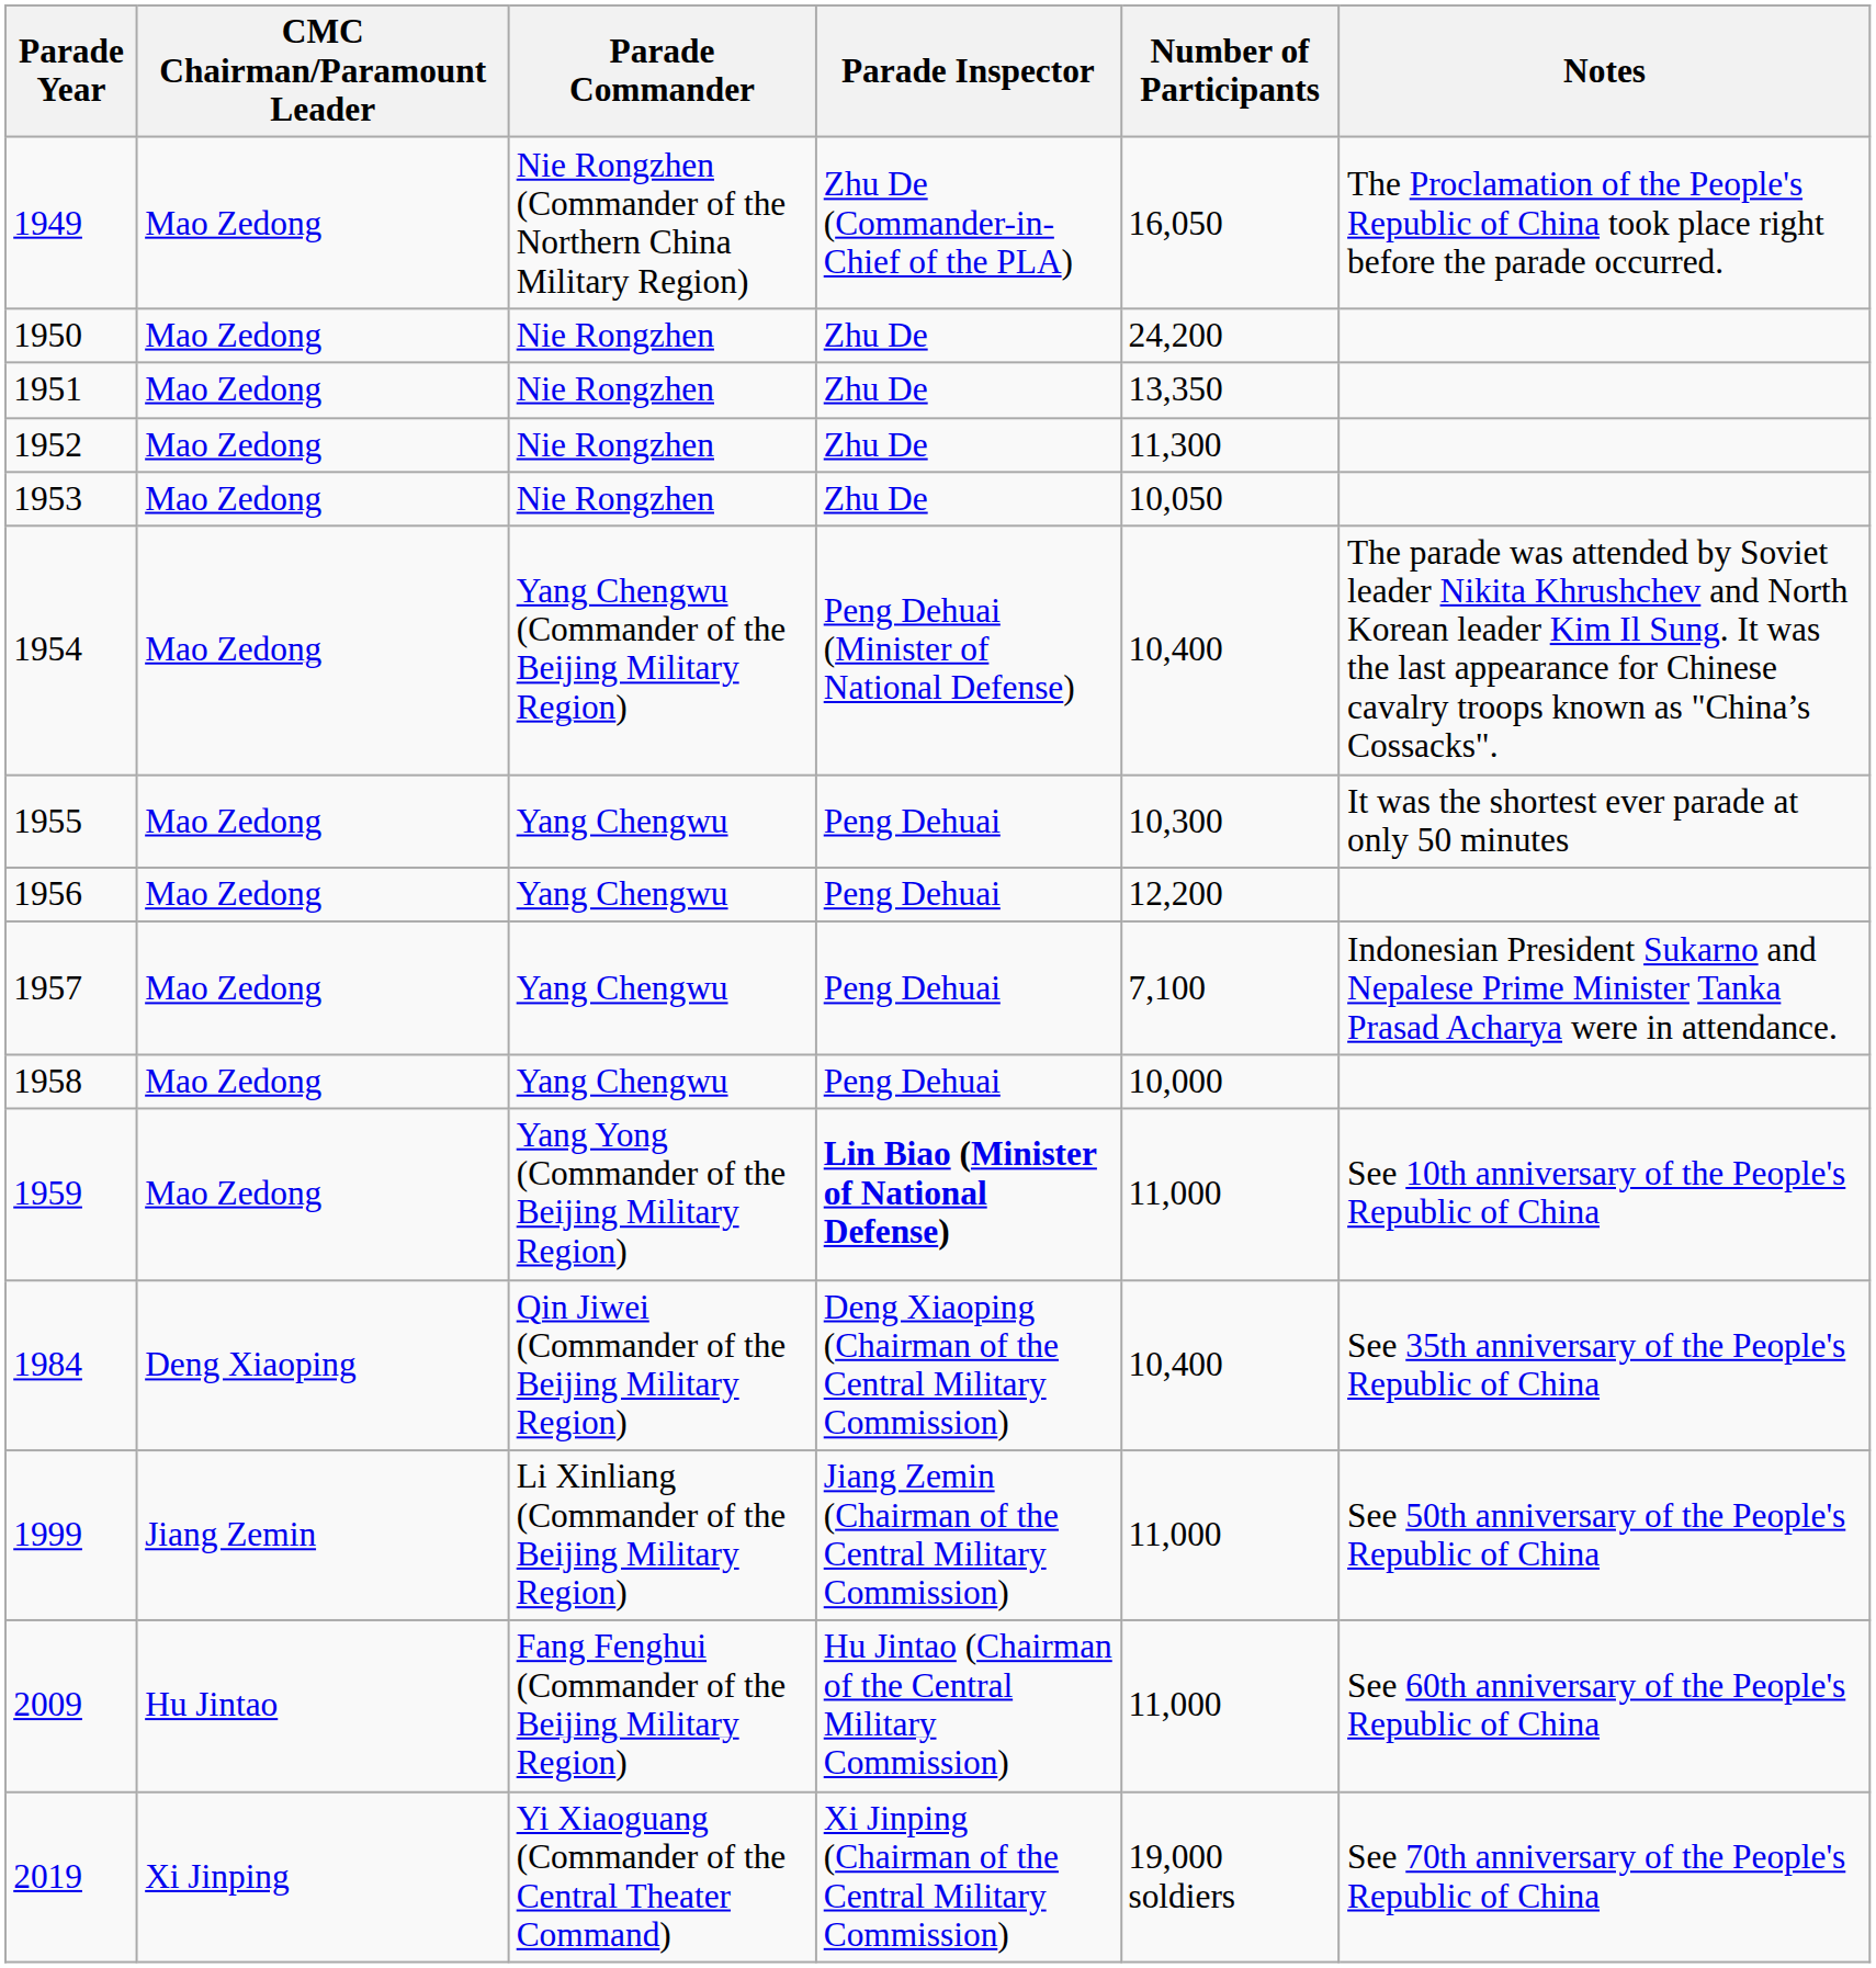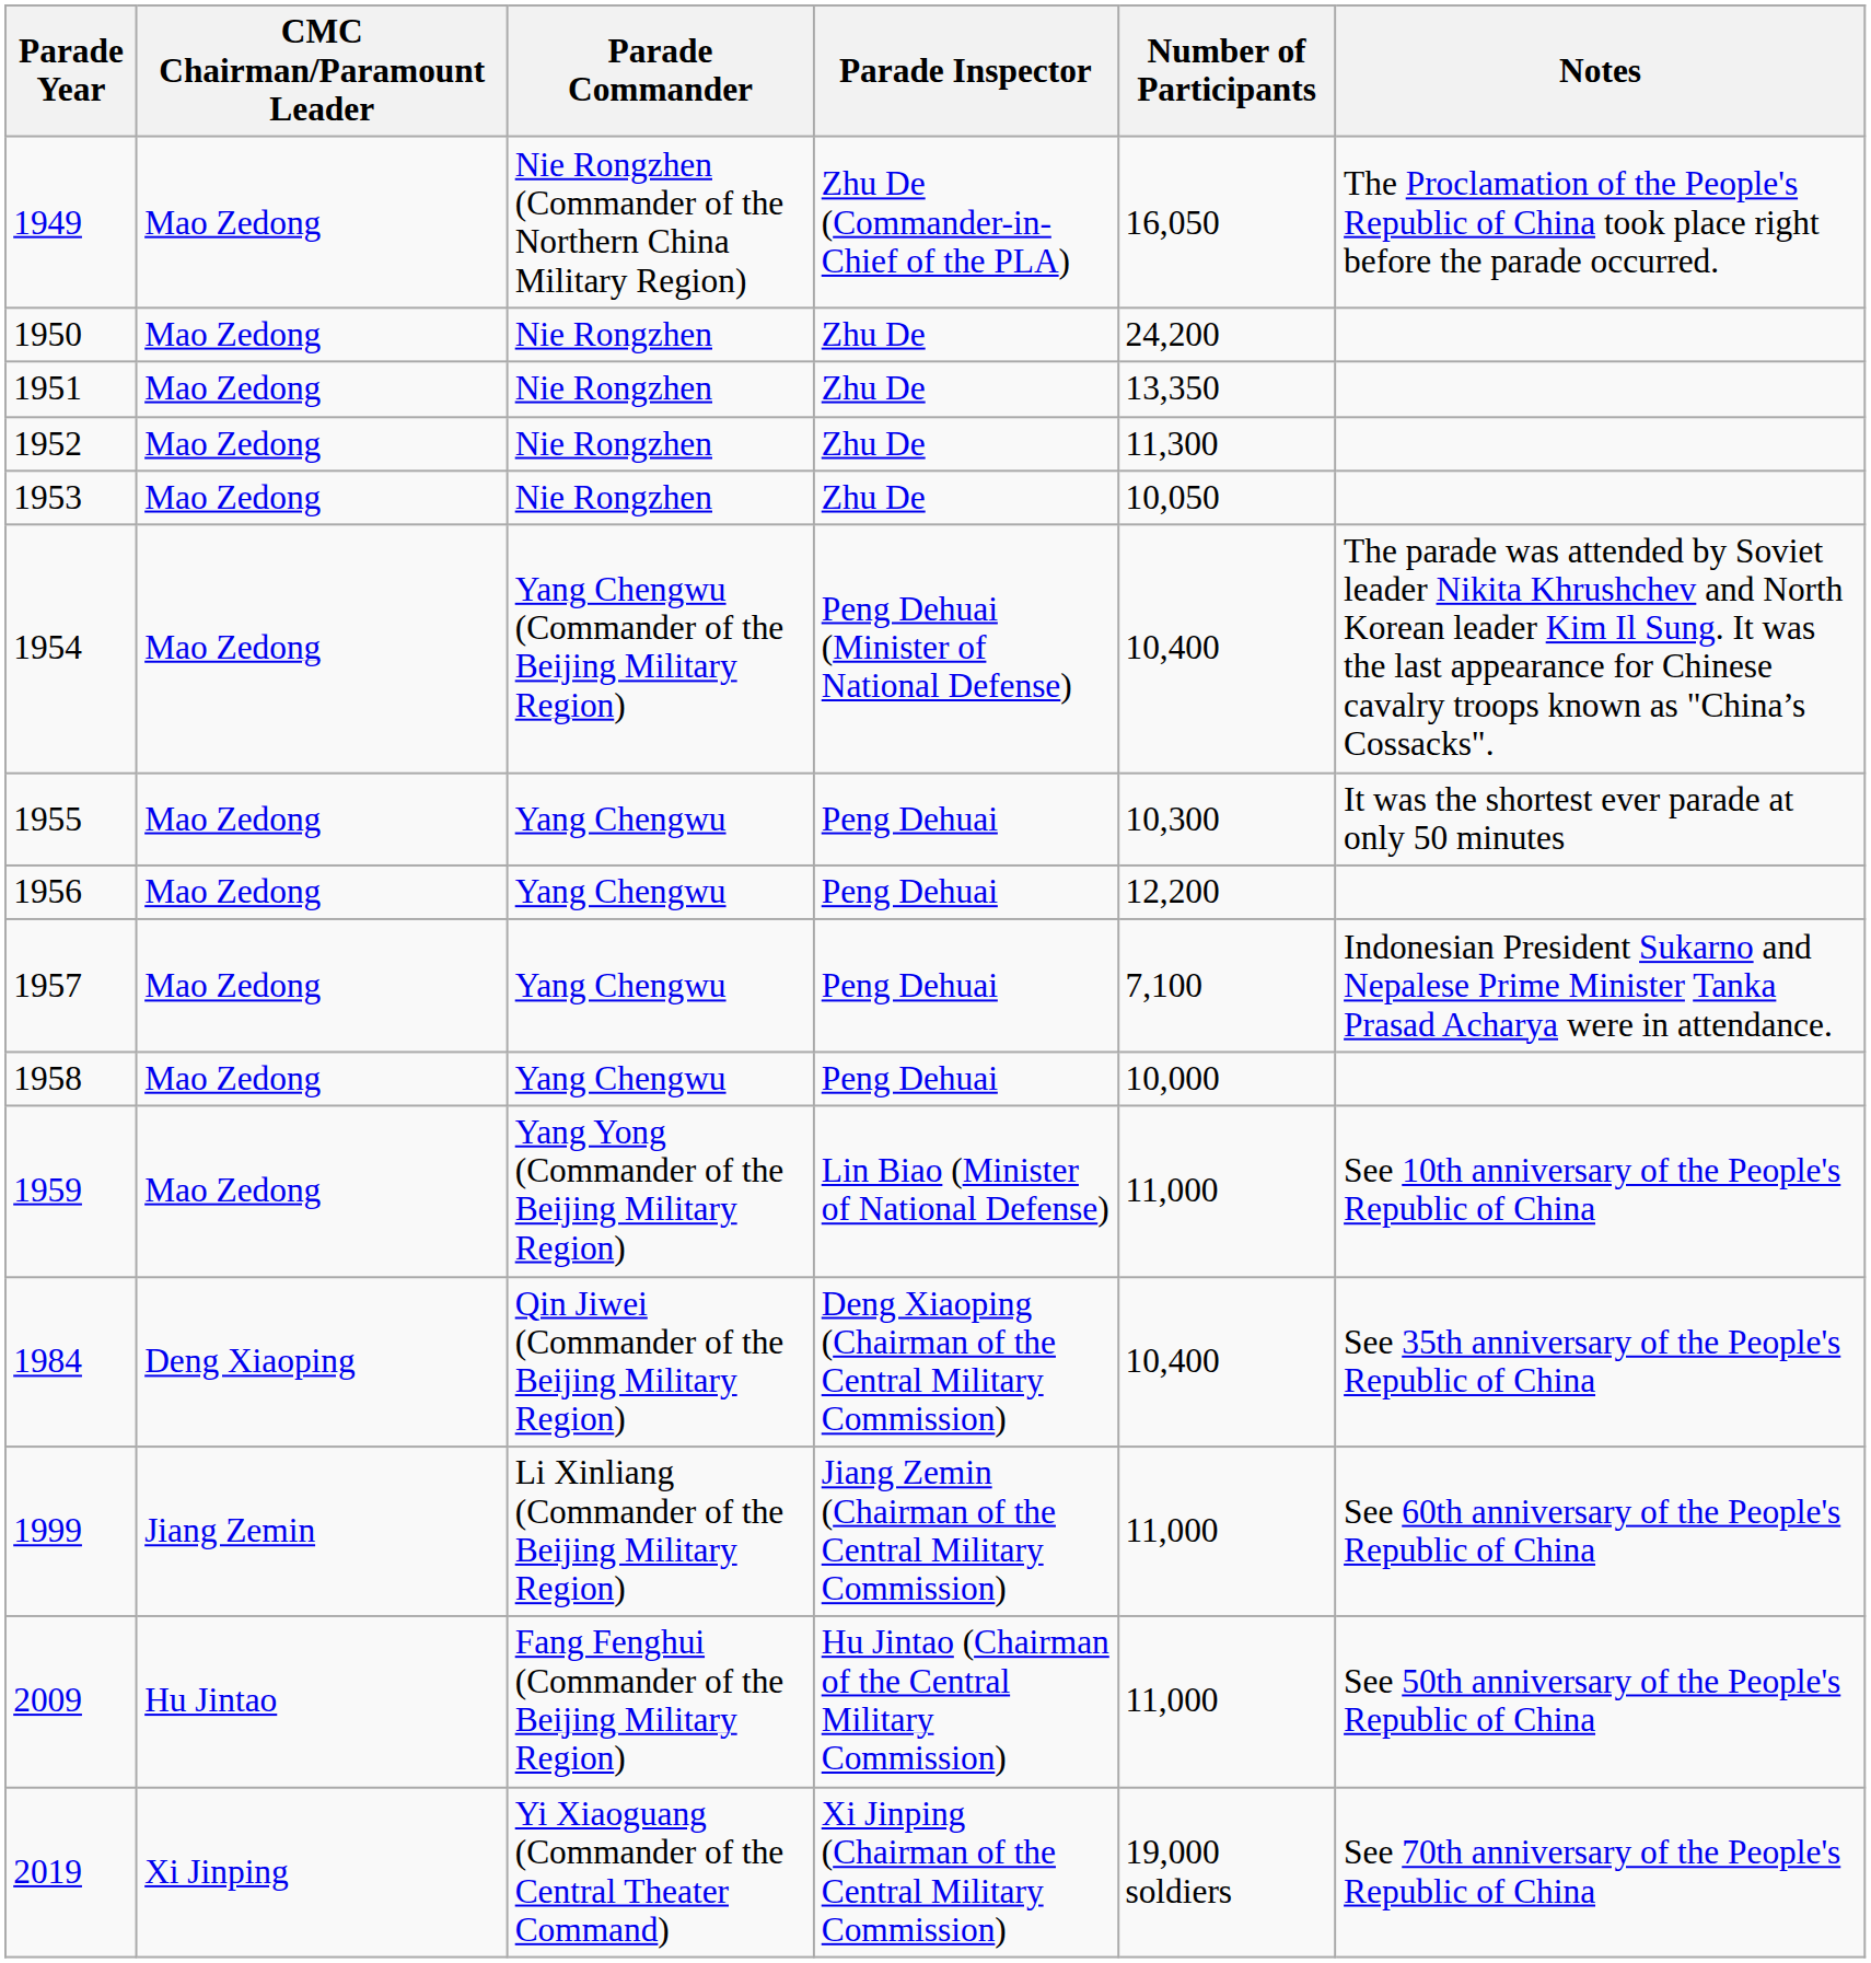 <table class="wikitable">
 <tr>
 <th>Parade Year</th>
 <th>CMC Chairman/Paramount Leader</th>
 <th>Parade Commander</th>
 <th>Parade Inspector</th>
 <th>Number of Participants</th>
 <th>Notes</th>
 </tr>
 <tr>
 <td><a href='#'>1949</a></td>
 <td><a href='#'>Mao Zedong</a></td>
 <td><a href='#'>Nie Rongzhen</a> (Commander of the Northern China Military Region)</td>
 <td><a href='#'>Zhu De</a> (<a href='#'>Commander-in-Chief of the PLA</a>)</td>
 <td>16,050</td>
 <td>The <a href='#'>Proclamation of the People's Republic of China</a> took place right before the parade occurred.</td>
 </tr>
 <tr>
 <td>1950</td>
 <td><a href='#'>Mao Zedong</a></td>
 <td><a href='#'>Nie Rongzhen</a></td>
 <td><a href='#'>Zhu De</a></td>
 <td>24,200</td>
 <td></td>
 </tr>
 <tr>
 <td>1951</td>
 <td><a href='#'>Mao Zedong</a></td>
 <td><a href='#'>Nie Rongzhen</a></td>
 <td><a href='#'>Zhu De</a></td>
 <td>13,350</td>
 <td></td>
 </tr>
 <tr>
 <td>1952</td>
 <td><a href='#'>Mao Zedong</a></td>
 <td><a href='#'>Nie Rongzhen</a></td>
 <td><a href='#'>Zhu De</a></td>
 <td>11,300</td>
 <td></td>
 </tr>
 <tr>
 <td>1953</td>
 <td><a href='#'>Mao Zedong</a></td>
 <td><a href='#'>Nie Rongzhen</a></td>
 <td><a href='#'>Zhu De</a></td>
 <td>10,050</td>
 <td></td>
 </tr>
 <tr>
 <td>1954</td>
 <td><a href='#'>Mao Zedong</a></td>
 <td><a href='#'>Yang Chengwu</a> (Commander of the <a href='#'>Beijing Military Region</a>)</td>
 <td><a href='#'>Peng Dehuai</a> (<a href='#'>Minister of National Defense</a>)</td>
 <td>10,400</td>
 <td>The parade was attended by Soviet leader <a href='#'>Nikita Khrushchev</a> and North Korean leader <a href='#'>Kim Il Sung</a>. It was the last appearance for Chinese cavalry troops known as "China’s Cossacks".</td>
 </tr>
 <tr>
 <td>1955</td>
 <td><a href='#'>Mao Zedong</a></td>
 <td><a href='#'>Yang Chengwu</a></td>
 <td><a href='#'>Peng Dehuai</a></td>
 <td>10,300</td>
 <td>It was the shortest ever parade at only 50 minutes</td>
 </tr>
 <tr>
 <td>1956</td>
 <td><a href='#'>Mao Zedong</a></td>
 <td><a href='#'>Yang Chengwu</a></td>
 <td><a href='#'>Peng Dehuai</a></td>
 <td>12,200</td>
 <td></td>
 </tr>
 <tr>
 <td>1957</td>
 <td><a href='#'>Mao Zedong</a></td>
 <td><a href='#'>Yang Chengwu</a></td>
 <td><a href='#'>Peng Dehuai</a></td>
 <td>7,100</td>
 <td>Indonesian President <a href='#'>Sukarno</a> and <a href='#'>Nepalese Prime Minister</a> <a href='#'>Tanka Prasad Acharya</a> were in attendance.</td>
 </tr>
 <tr>
 <td>1958</td>
 <td><a href='#'>Mao Zedong</a></td>
 <td><a href='#'>Yang Chengwu</a></td>
 <td><a href='#'>Peng Dehuai</a></td>
 <td>10,000</td>
 <td></td>
 </tr>
 <tr>
 <td><a href='#'>1959</a></td>
 <td><a href='#'>Mao Zedong</a></td>
 <td><a href='#'>Yang Yong</a> (Commander of the <a href='#'>Beijing Military Region</a>)</td>
-<td><strong><a href='#'>Lin Biao</a> (<a href='#'>Minister of National Defense</a>)</strong></td>
+<td><a href='#'>Lin Biao</a> (<a href='#'>Minister of National Defense</a>)</td>
 <td>11,000</td>
 <td>See <a href='#'>10th anniversary of the People's Republic of China</a></td>
 </tr>
 <tr>
 <td><a href='#'>1984</a></td>
 <td><a href='#'>Deng Xiaoping</a></td>
 <td><a href='#'>Qin Jiwei</a> (Commander of the <a href='#'>Beijing Military Region</a>)</td>
 <td><a href='#'>Deng Xiaoping</a> (<a href='#'>Chairman of the Central Military Commission</a>)</td>
 <td>10,400</td>
 <td>See <a href='#'>35th anniversary of the People's Republic of China</a></td>
 </tr>
 <tr>
 <td><a href='#'>1999</a></td>
 <td><a href='#'>Jiang Zemin</a></td>
 <td>Li Xinliang (Commander of the <a href='#'>Beijing Military Region</a>)</td>
 <td><a href='#'>Jiang Zemin</a> (<a href='#'>Chairman of the Central Military Commission</a>)</td>
 <td>11,000</td>
-<td>See <a href='#'>50th anniversary of the People's Republic of China</a></td>
+<td>See <a href='#'>60th anniversary of the People's Republic of China</a></td>
 </tr>
 <tr>
 <td><a href='#'>2009</a></td>
 <td><a href='#'>Hu Jintao</a></td>
 <td><a href='#'>Fang Fenghui</a> (Commander of the <a href='#'>Beijing Military Region</a>)</td>
 <td><a href='#'>Hu Jintao</a> (<a href='#'>Chairman of the Central Military Commission</a>)</td>
 <td>11,000</td>
-<td>See <a href='#'>60th anniversary of the People's Republic of China</a></td>
+<td>See <a href='#'>50th anniversary of the People's Republic of China</a></td>
 </tr>
 <tr>
 <td><a href='#'>2019</a></td>
 <td><a href='#'>Xi Jinping</a></td>
 <td><a href='#'>Yi Xiaoguang</a> (Commander of the <a href='#'>Central Theater Command</a>)</td>
 <td><a href='#'>Xi Jinping</a> (<a href='#'>Chairman of the Central Military Commission</a>)</td>
 <td>19,000 soldiers</td>
 <td>See <a href='#'>70th anniversary of the People's Republic of China</a></td>
 </tr>
 </table>
